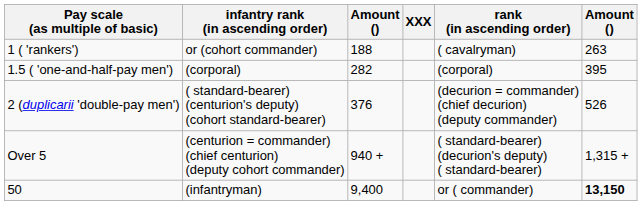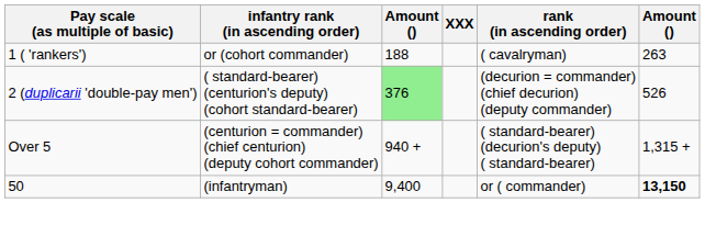 <table class = wikitable>
 <tr>
 <th>Pay scale<br>(as multiple of basic)</th>
 <th> infantry rank<br>(in ascending order)</th>
 <th>Amount<br>(<em></em>)</th>
 <th>XXX</th>
 <th> rank<br>(in ascending order)</th>
 <th>Amount<br>(<em></em>)</th>
 </tr>
 <tr>
 <td>1 ( 'rankers')</td>
 <td><em></em> or  (cohort commander)</td>
 <td>188</td>
 <td></td>
 <td> (<em></em> cavalryman)</td>
 <td>263</td>
 </tr>
 <tr>
-<td>1.5 ( 'one-and-half-pay men')</td>
-<td> (corporal)</td>
-<td>282</td>
-<td></td>
-<td> (corporal)</td>
-<td>395</td>
-</tr>
-<tr>
 <td>2 (<em><a href='#'>duplicarii</a></em> 'double-pay men')</td>
 <td> ( standard-bearer)<br> (centurion's deputy)<br> (cohort standard-bearer)</td>
-<td>376</td>
+<td style="background: lightgreen;">376</td>
 <td></td>
 <td><em></em> (decurion =  commander)<br> (chief decurion)<br> (deputy <em></em> commander)</td>
 <td>526</td>
 </tr>
 <tr>
 <td>Over 5</td>
 <td><em></em> (centurion =  commander)<br> (chief centurion)<br> (deputy cohort commander)</td>
 <td>940 +</td>
 <td></td>
 <td> ( standard-bearer)<br> (decurion's deputy)<br> (<em></em> standard-bearer)</td>
 <td>1,315 +</td>
 </tr>
 <tr>
 <td>50</td>
 <td> (infantryman)</td>
 <td>9,400</td>
 <td></td>
 <td><em></em> or  (<em></em> commander)</td>
 <td><strong>13,150</strong></td>
 </tr>
 </table>
